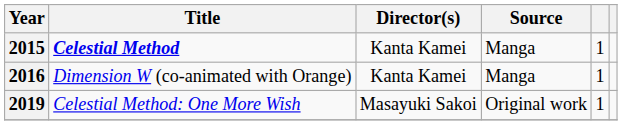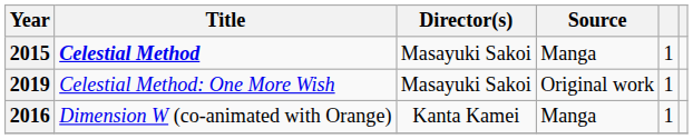 <table class="wikitable sortable plainrowheaders">
 <tr>
 <th scope="col" class="unsortable" width=10>Year</th>
 <th scope="col">Title</th>
 <th scope="col">Director(s)</th>
 <th scope="col">Source</th>
 <th scope="col"></th>
 <th scope="col" class="unsortable"></th>
 </tr>
 <tr>
 <th scope="row">2015</th>
 <td><strong><em><a href='#'>Celestial Method</a></em></strong></td>
-<td style=text-align:center>Kanta Kamei</td>
-<td>Manga</td>
-<td>1</td>
-<td></td>
-</tr>
-<tr>
-<th scope="row">2016</th>
-<td><em><a href='#'>Dimension W</a></em> (co-animated with Orange)</td>
-<td style=text-align:center>Kanta Kamei</td>
+<td>Masayuki Sakoi</td>
 <td>Manga</td>
 <td>1</td>
 <td></td>
 </tr>
 <tr>
 <th scope="row">2019</th>
 <td><em><a href='#'>Celestial Method: One More Wish</a></em></td>
 <td style=text-align:center>Masayuki Sakoi</td>
 <td>Original work</td>
 <td>1</td>
 <td></td>
 </tr>
 <tr>
+<th scope="row">2016</th>
+<td><em><a href='#'>Dimension W</a></em> (co-animated with Orange)</td>
+<td style=text-align:center>Kanta Kamei</td>
+<td>Manga</td>
+<td>1</td>
+<td></td>
+</tr>
+<tr>
 </tr>
 </table>
